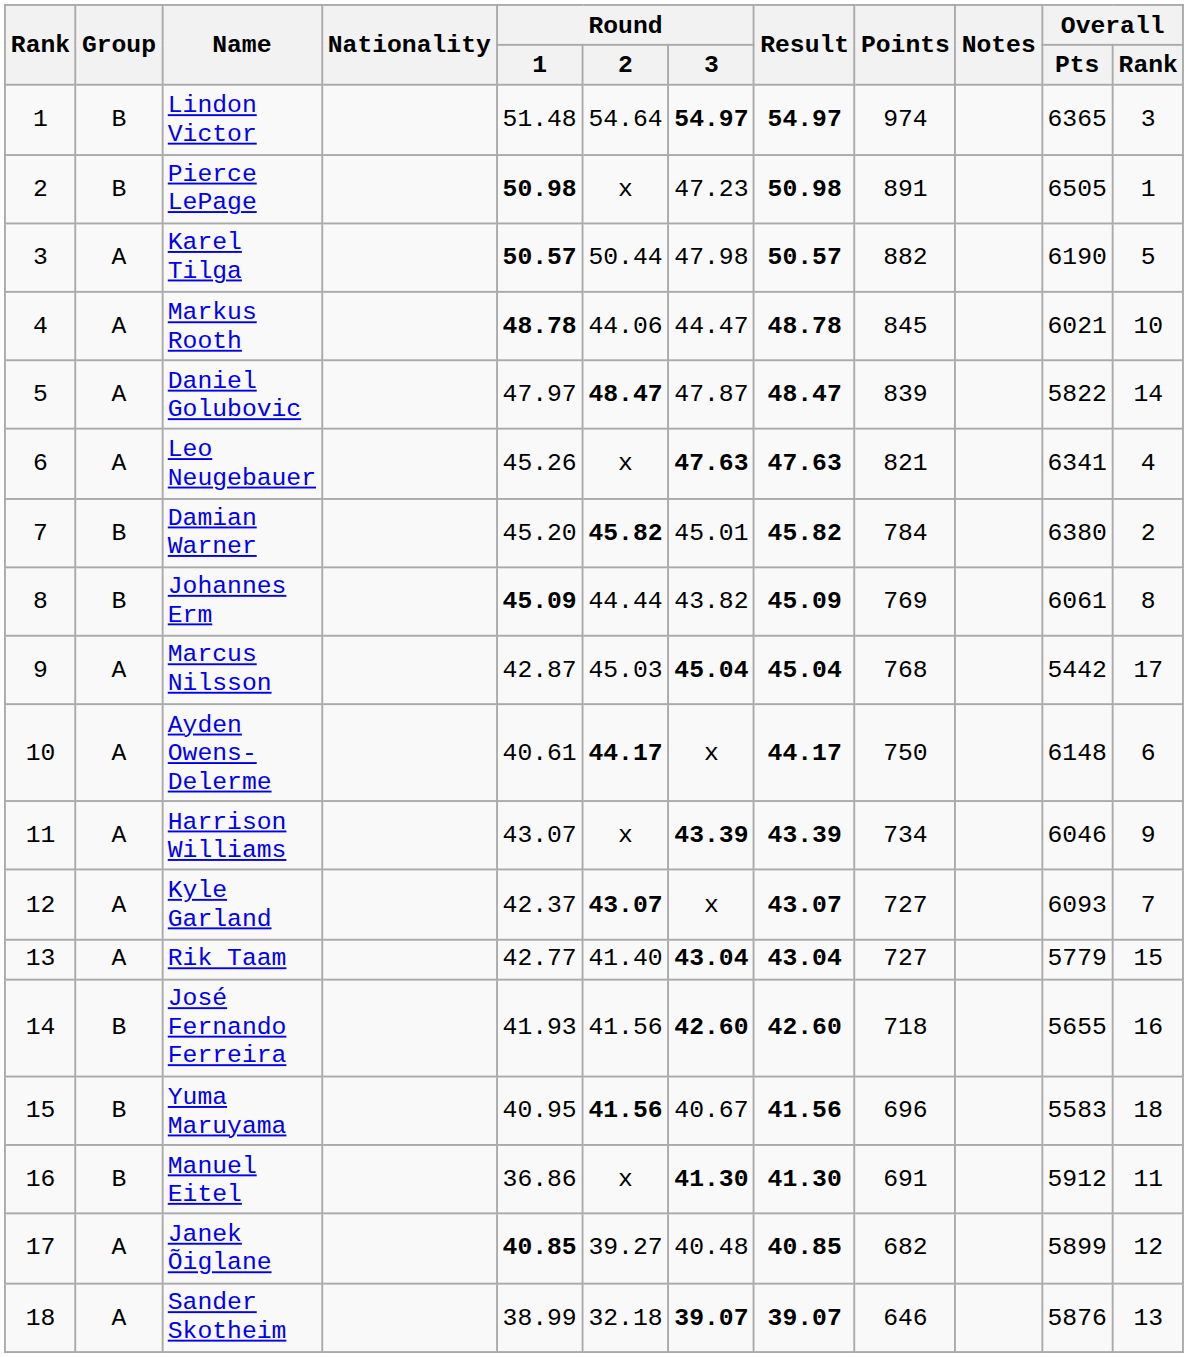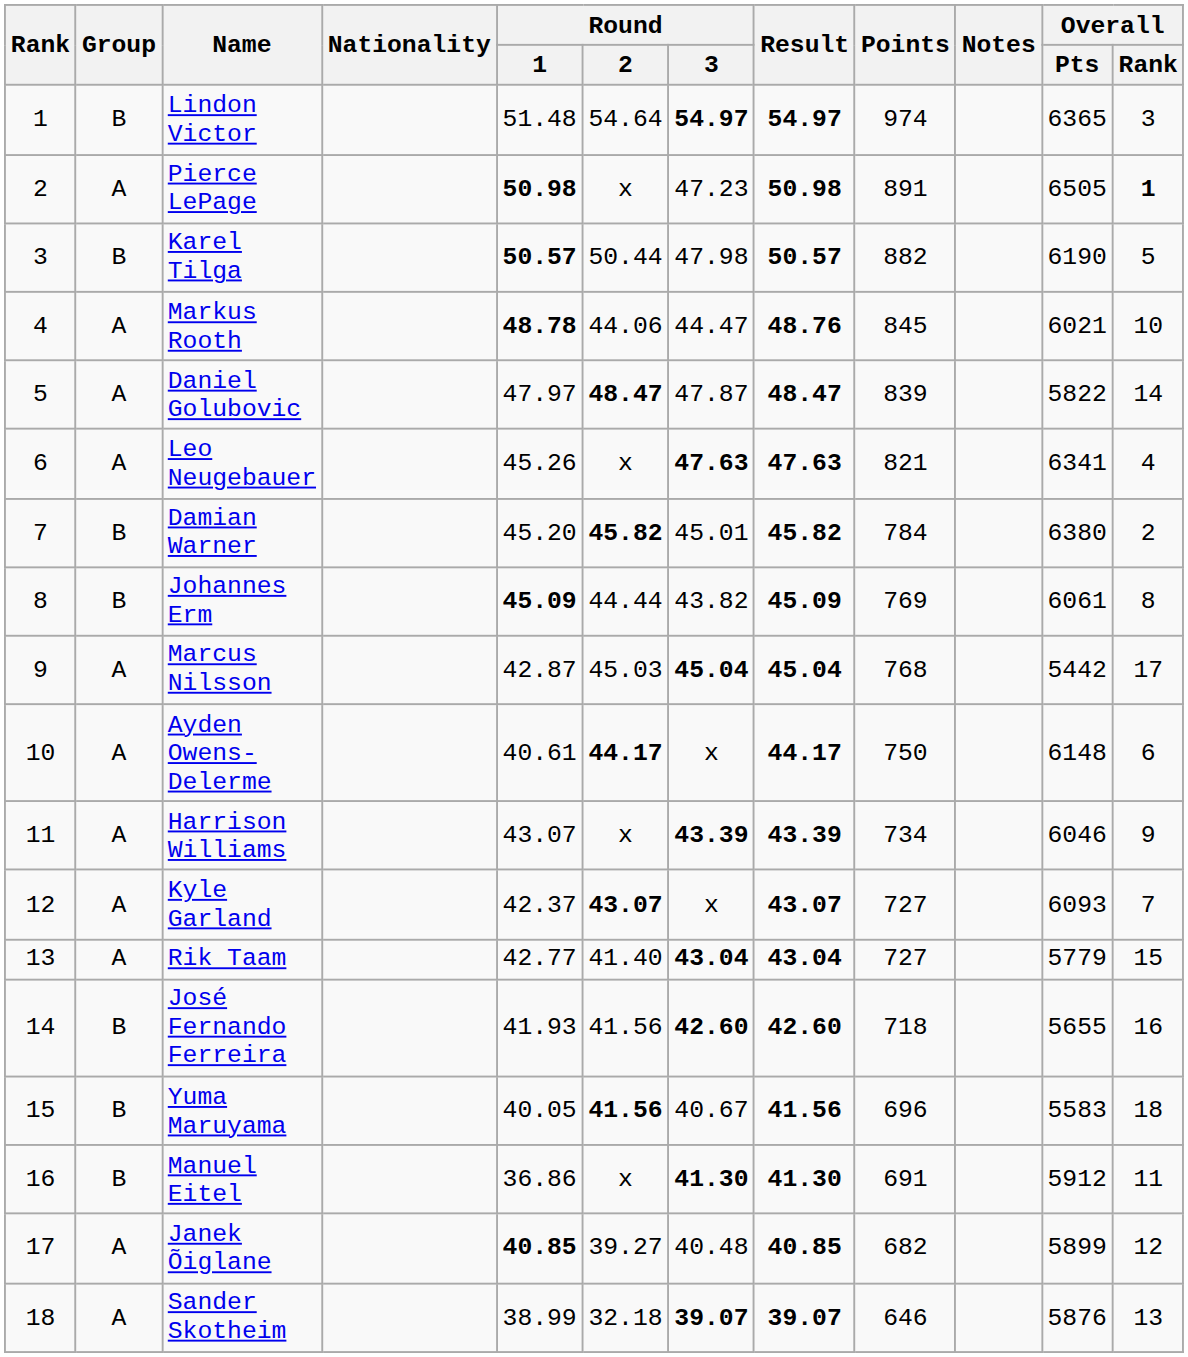 <table class="wikitable sortable" style="text-align:center">
 <tr>
 <th rowspan=2>Rank</th>
 <th rowspan=2>Group</th>
 <th rowspan=2>Name</th>
 <th rowspan=2>Nationality</th>
 <th colspan=3>Round</th>
 <th rowspan=2 data-sort-type="number">Result</th>
 <th rowspan=2>Points</th>
 <th rowspan=2>Notes</th>
 <th colspan=2>Overall</th>
 </tr>
 <tr>
 <th data-sort-type="number">1</th>
 <th data-sort-type="number">2</th>
 <th data-sort-type="number">3</th>
 <th>Pts</th>
 <th>Rank</th>
 </tr>
 <tr>
 <td>1</td>
 <td>B</td>
 <td align=left><a href='#'>Lindon Victor</a></td>
 <td align=left></td>
 <td>51.48</td>
 <td>54.64</td>
 <td><strong>54.97</strong></td>
 <td><strong>54.97</strong></td>
 <td>974</td>
 <td></td>
 <td>6365</td>
 <td>3</td>
 </tr>
 <tr>
 <td>2</td>
-<td>B</td>
+<td>A</td>
 <td align=left><a href='#'>Pierce LePage</a></td>
 <td align=left></td>
 <td><strong>50.98</strong></td>
 <td>x</td>
 <td>47.23</td>
 <td><strong>50.98</strong></td>
 <td>891</td>
 <td></td>
 <td>6505</td>
-<td>1</td>
+<td><strong>1</strong></td>
 </tr>
 <tr>
 <td>3</td>
-<td>A</td>
+<td>B</td>
 <td align=left><a href='#'>Karel Tilga</a></td>
 <td align=left></td>
 <td><strong>50.57</strong></td>
 <td>50.44</td>
 <td>47.98</td>
 <td><strong>50.57</strong></td>
 <td>882</td>
 <td></td>
 <td>6190</td>
 <td>5</td>
 </tr>
 <tr>
 <td>4</td>
 <td>A</td>
 <td align=left><a href='#'>Markus Rooth</a></td>
 <td align=left></td>
 <td><strong>48.78</strong></td>
 <td>44.06</td>
 <td>44.47</td>
-<td><strong>48.78</strong></td>
+<td><strong>48.76</strong></td>
 <td>845</td>
 <td></td>
 <td>6021</td>
 <td>10</td>
 </tr>
 <tr>
 <td>5</td>
 <td>A</td>
 <td align=left><a href='#'>Daniel Golubovic</a></td>
 <td align=left></td>
 <td>47.97</td>
 <td><strong>48.47</strong></td>
 <td>47.87</td>
 <td><strong>48.47</strong></td>
 <td>839</td>
 <td></td>
 <td>5822</td>
 <td>14</td>
 </tr>
 <tr>
 <td>6</td>
 <td>A</td>
 <td align=left><a href='#'>Leo Neugebauer</a></td>
 <td align=left></td>
 <td>45.26</td>
 <td>x</td>
 <td><strong>47.63</strong></td>
 <td><strong>47.63</strong></td>
 <td>821</td>
 <td></td>
 <td>6341</td>
 <td>4</td>
 </tr>
 <tr>
 <td>7</td>
 <td>B</td>
 <td align=left><a href='#'>Damian Warner</a></td>
 <td align=left></td>
 <td>45.20</td>
 <td><strong>45.82</strong></td>
 <td>45.01</td>
 <td><strong>45.82</strong></td>
 <td>784</td>
 <td></td>
 <td>6380</td>
 <td>2</td>
 </tr>
 <tr>
 <td>8</td>
 <td>B</td>
 <td align=left><a href='#'>Johannes Erm</a></td>
 <td align=left></td>
 <td><strong>45.09</strong></td>
 <td>44.44</td>
 <td>43.82</td>
 <td><strong>45.09</strong></td>
 <td>769</td>
 <td></td>
 <td>6061</td>
 <td>8</td>
 </tr>
 <tr>
 <td>9</td>
 <td>A</td>
 <td align=left><a href='#'>Marcus Nilsson</a></td>
 <td align=left></td>
 <td>42.87</td>
 <td>45.03</td>
 <td><strong>45.04</strong></td>
 <td><strong>45.04</strong></td>
 <td>768</td>
 <td></td>
 <td>5442</td>
 <td>17</td>
 </tr>
 <tr>
 <td>10</td>
 <td>A</td>
 <td align=left><a href='#'>Ayden Owens-Delerme</a></td>
 <td align=left></td>
 <td>40.61</td>
 <td><strong>44.17</strong></td>
 <td>x</td>
 <td><strong>44.17</strong></td>
 <td>750</td>
 <td></td>
 <td>6148</td>
 <td>6</td>
 </tr>
 <tr>
 <td>11</td>
 <td>A</td>
 <td align=left><a href='#'>Harrison Williams</a></td>
 <td align=left></td>
 <td>43.07</td>
 <td>x</td>
 <td><strong>43.39</strong></td>
 <td><strong>43.39</strong></td>
 <td>734</td>
 <td></td>
 <td>6046</td>
 <td>9</td>
 </tr>
 <tr>
 <td>12</td>
 <td>A</td>
 <td align=left><a href='#'>Kyle Garland</a></td>
 <td align=left></td>
 <td>42.37</td>
 <td><strong>43.07</strong></td>
 <td>x</td>
 <td><strong>43.07</strong></td>
 <td>727</td>
 <td></td>
 <td>6093</td>
 <td>7</td>
 </tr>
 <tr>
 <td>13</td>
 <td>A</td>
 <td align=left><a href='#'>Rik Taam</a></td>
 <td align=left></td>
 <td>42.77</td>
 <td>41.40</td>
 <td><strong>43.04</strong></td>
 <td><strong>43.04</strong></td>
 <td>727</td>
 <td></td>
 <td>5779</td>
 <td>15</td>
 </tr>
 <tr>
 <td>14</td>
 <td>B</td>
 <td align=left><a href='#'>José Fernando Ferreira</a></td>
 <td align=left></td>
 <td>41.93</td>
 <td>41.56</td>
 <td><strong>42.60</strong></td>
 <td><strong>42.60</strong></td>
 <td>718</td>
 <td></td>
 <td>5655</td>
 <td>16</td>
 </tr>
 <tr>
 <td>15</td>
 <td>B</td>
 <td align=left><a href='#'>Yuma Maruyama</a></td>
 <td align=left></td>
-<td>40.95</td>
+<td>40.05</td>
 <td><strong>41.56</strong></td>
 <td>40.67</td>
 <td><strong>41.56</strong></td>
 <td>696</td>
 <td></td>
 <td>5583</td>
 <td>18</td>
 </tr>
 <tr>
 <td>16</td>
 <td>B</td>
 <td align=left><a href='#'>Manuel Eitel</a></td>
 <td align=left></td>
 <td>36.86</td>
 <td>x</td>
 <td><strong>41.30</strong></td>
 <td><strong>41.30</strong></td>
 <td>691</td>
 <td></td>
 <td>5912</td>
 <td>11</td>
 </tr>
 <tr>
 <td>17</td>
 <td>A</td>
 <td align=left><a href='#'>Janek Õiglane</a></td>
 <td align=left></td>
 <td><strong>40.85</strong></td>
 <td>39.27</td>
 <td>40.48</td>
 <td><strong>40.85</strong></td>
 <td>682</td>
 <td></td>
 <td>5899</td>
 <td>12</td>
 </tr>
 <tr>
 <td>18</td>
 <td>A</td>
 <td align=left><a href='#'>Sander Skotheim</a></td>
 <td align=left></td>
 <td>38.99</td>
 <td>32.18</td>
 <td><strong>39.07</strong></td>
 <td><strong>39.07</strong></td>
 <td>646</td>
 <td></td>
 <td>5876</td>
 <td>13</td>
 </tr>
 </table>
